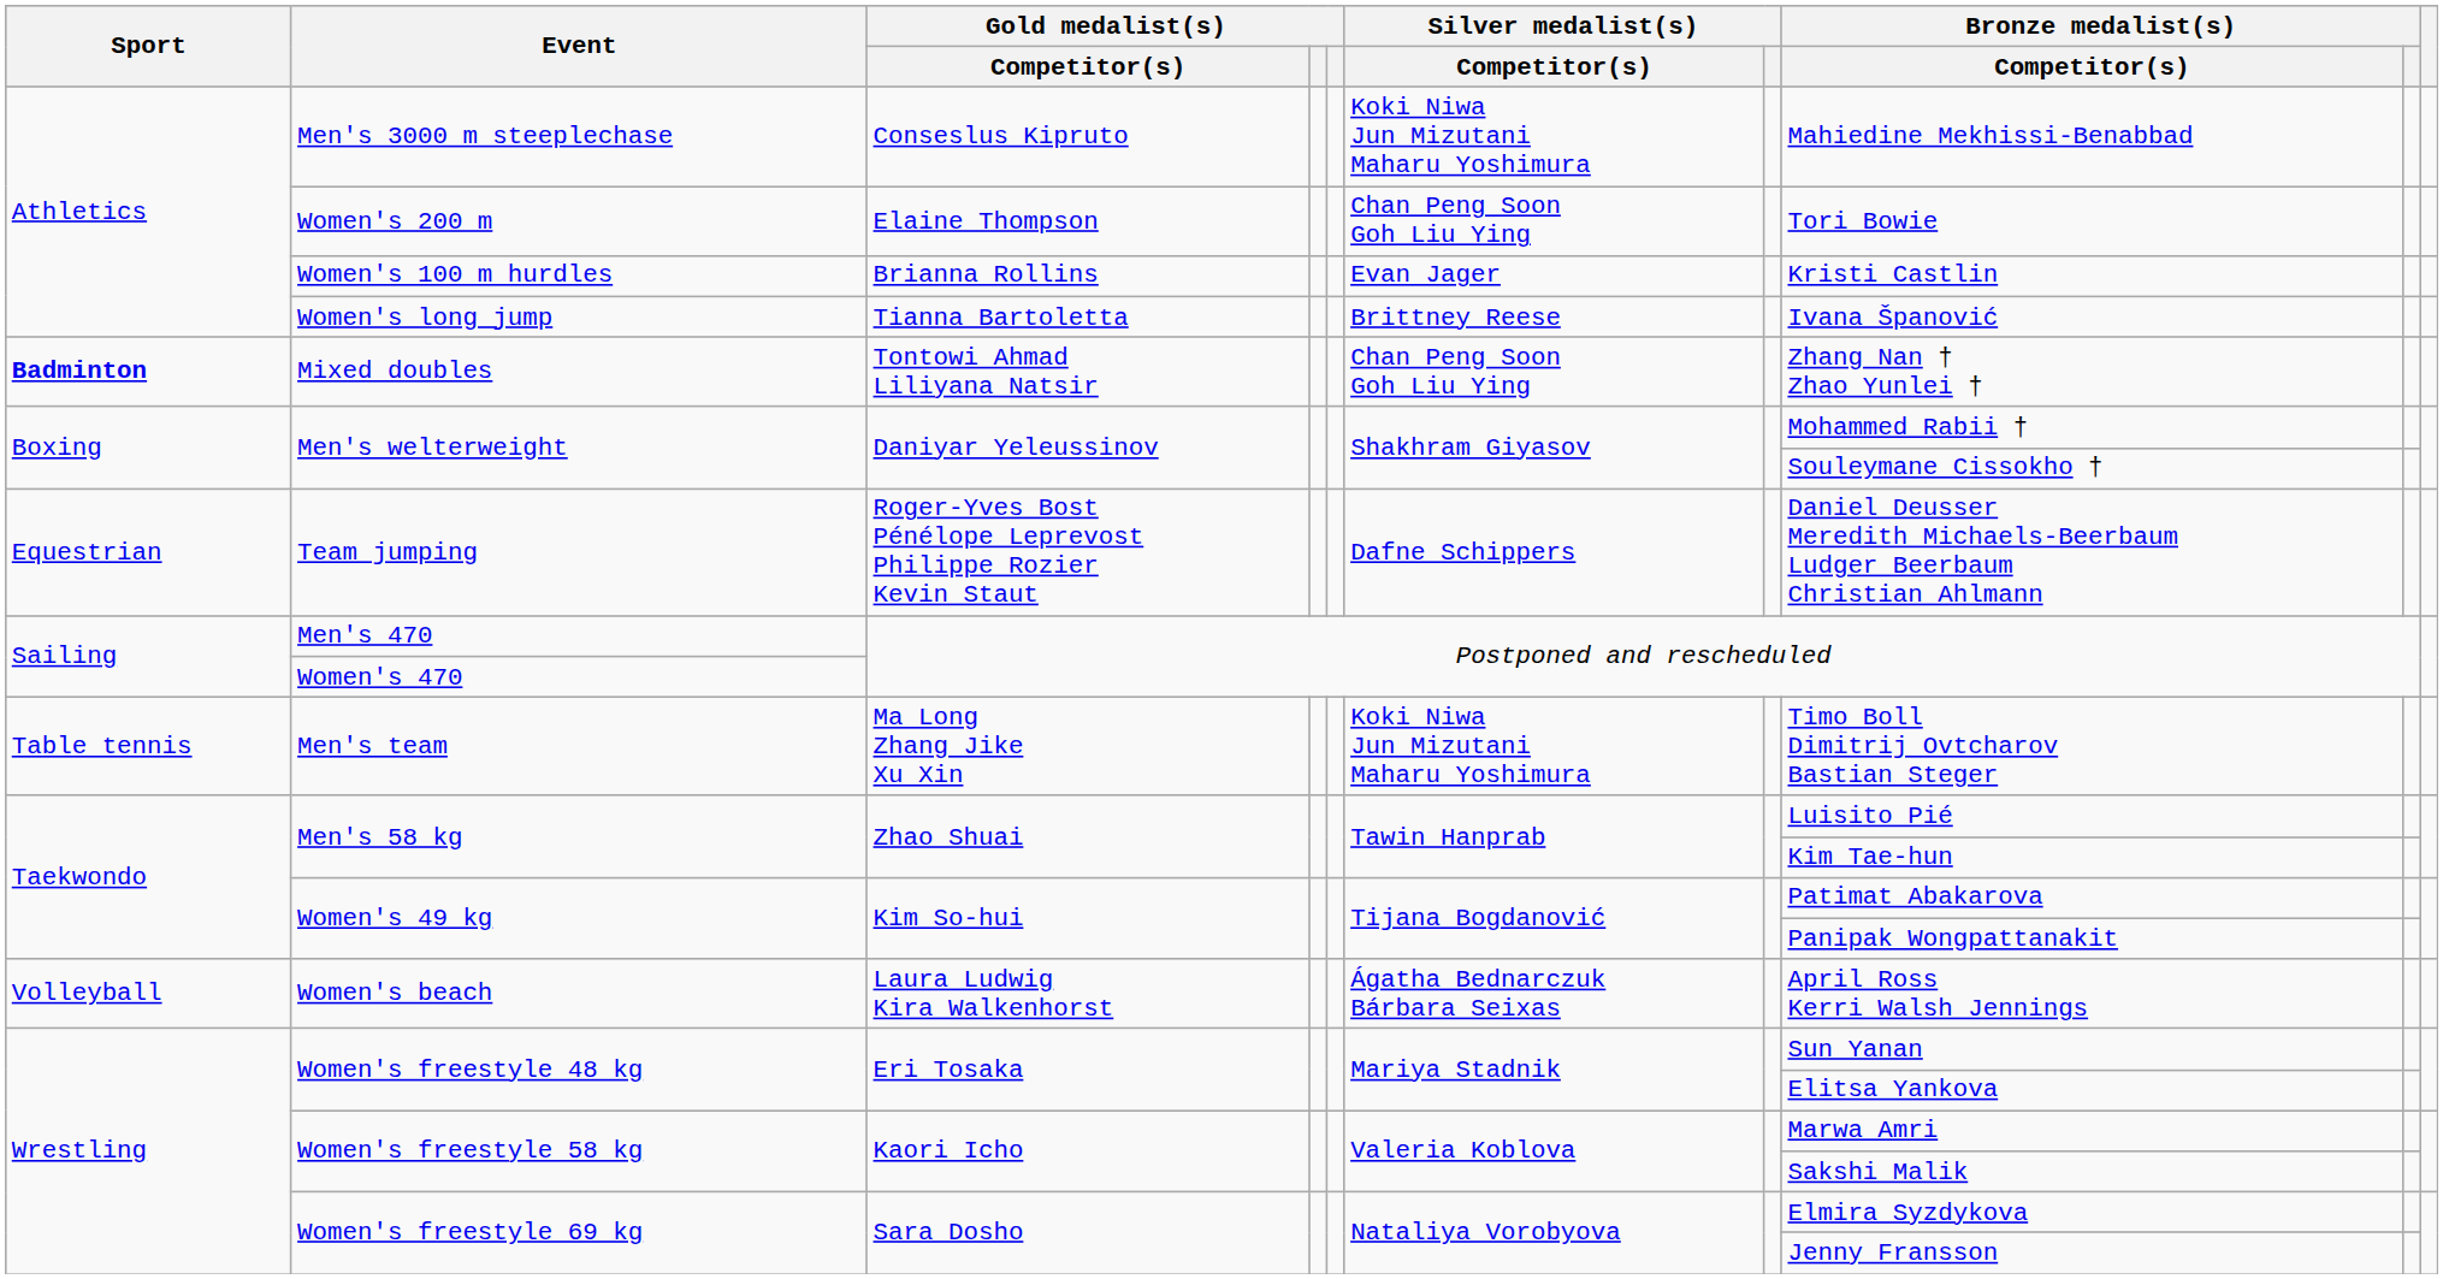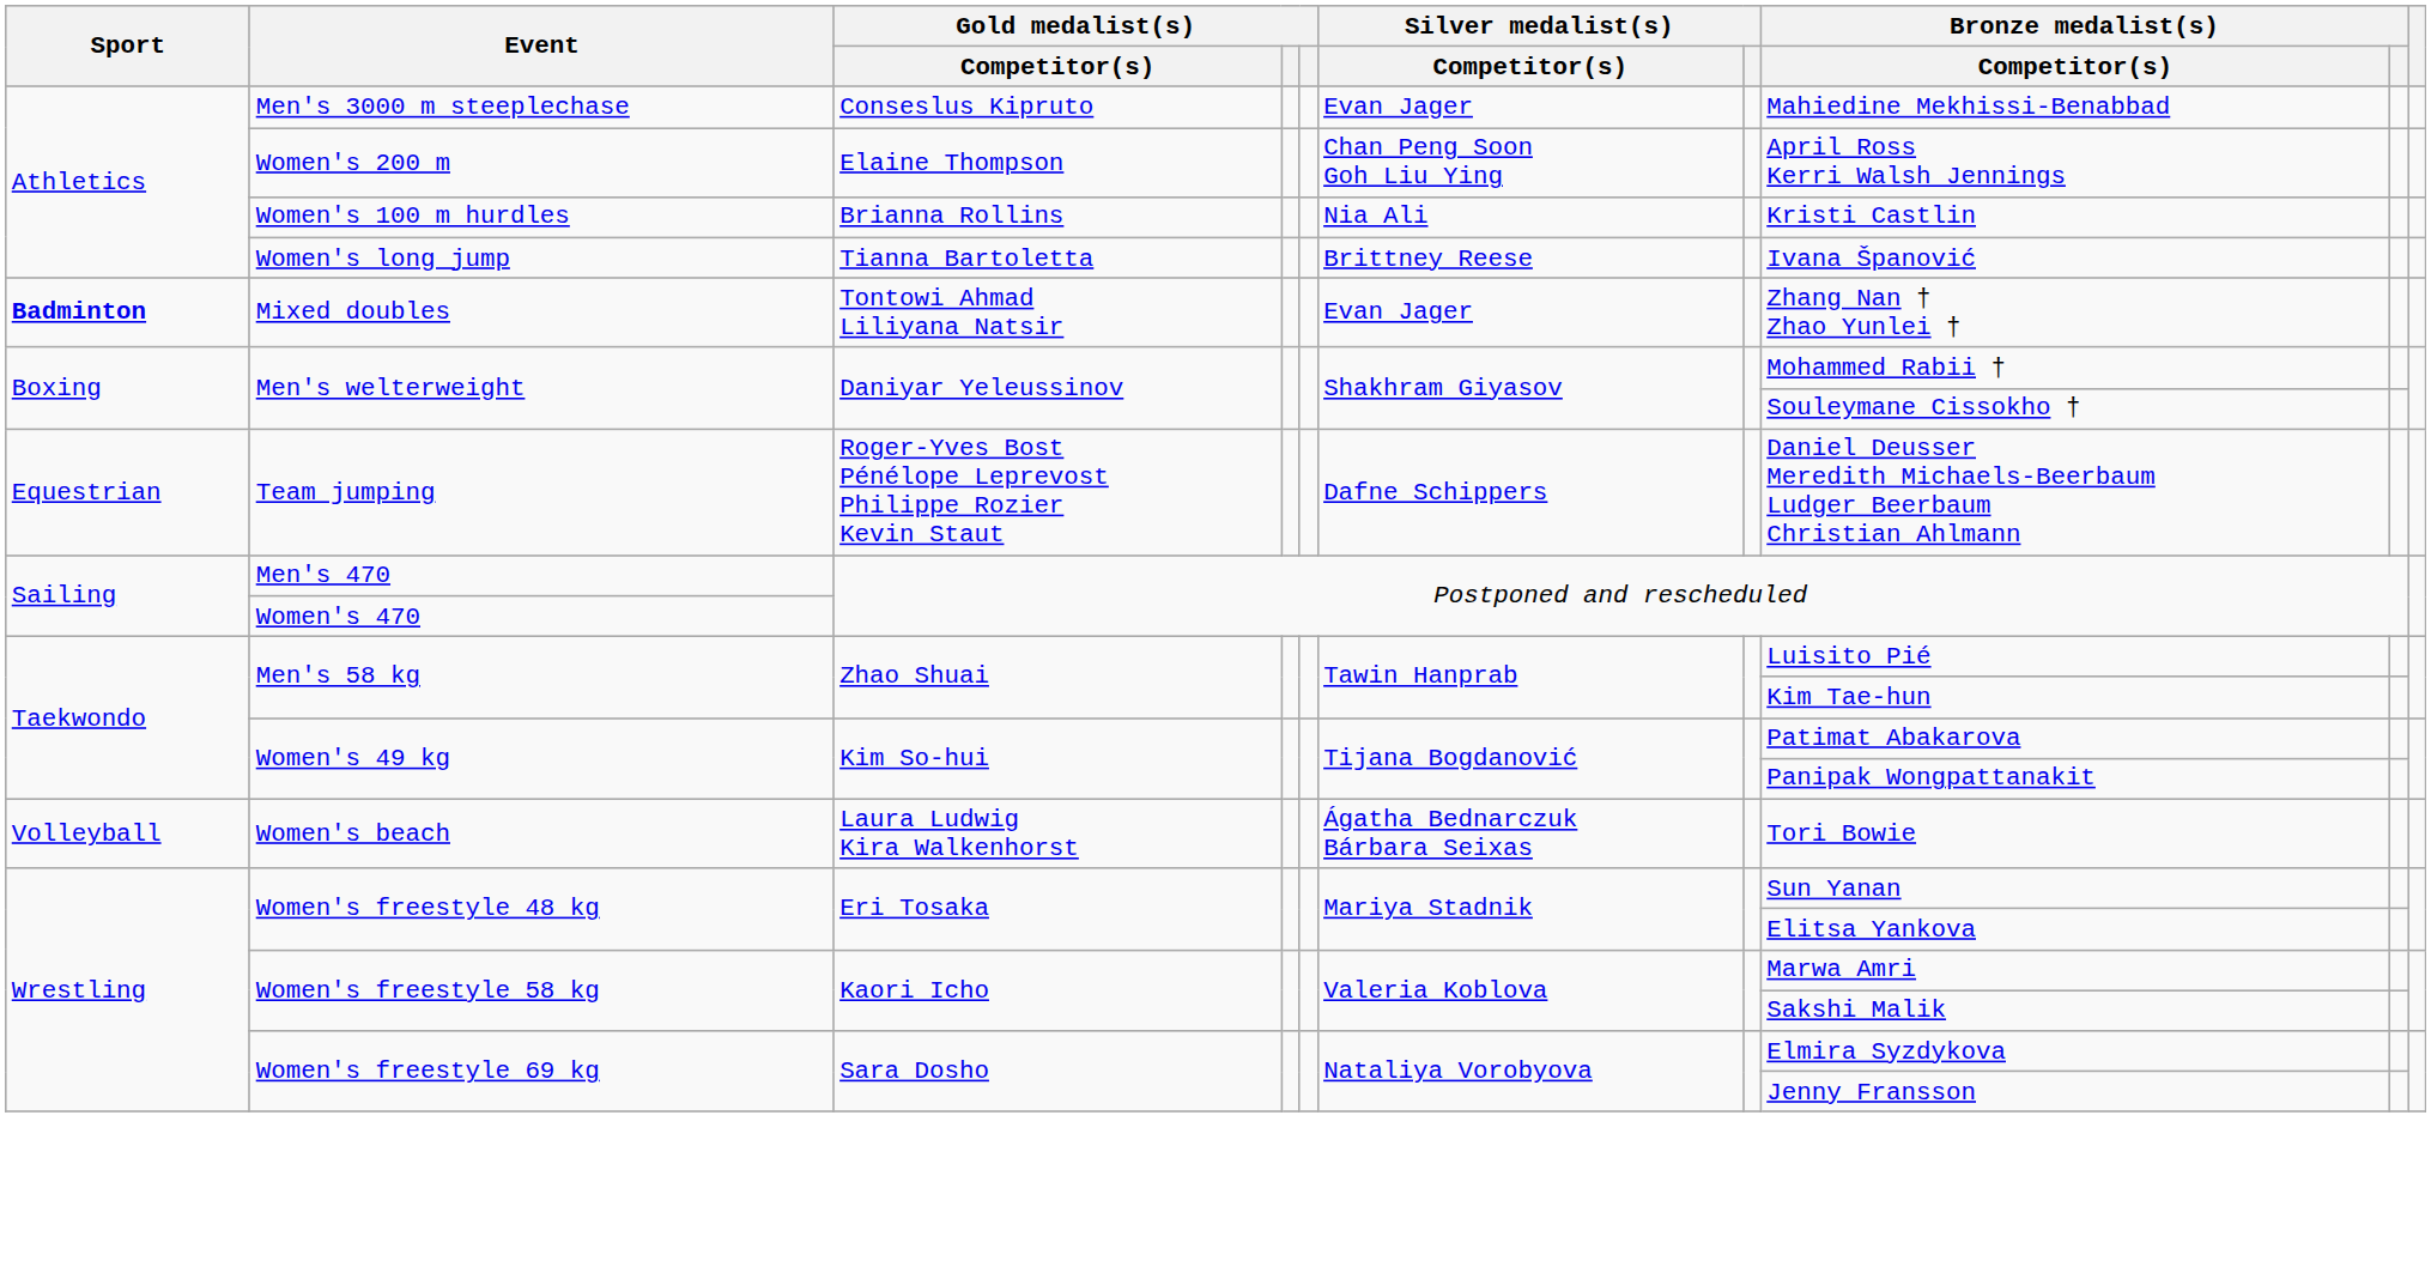 <table class="wikitable" style="width:100%;">
 <tr>
 <th rowspan="2">Sport</th>
 <th rowspan="2">Event</th>
 <th colspan="3">Gold medalist(s)</th>
 <th colspan="2">Silver medalist(s)</th>
 <th colspan="2">Bronze medalist(s)</th>
 <th rowspan="2"></th>
 </tr>
 <tr>
 <th>Competitor(s)</th>
 <th></th>
 <th></th>
 <th>Competitor(s)</th>
 <th></th>
 <th>Competitor(s)</th>
 <th></th>
 </tr>
 <tr>
 <td rowspan="4"><a href='#'>Athletics</a></td>
 <td><a href='#'>Men's 3000 m steeplechase</a></td>
 <td><a href='#'>Conseslus Kipruto</a></td>
 <td></td>
 <td></td>
-<td><a href='#'>Koki Niwa</a><br><a href='#'>Jun Mizutani</a><br><a href='#'>Maharu Yoshimura</a></td>
+<td><a href='#'>Evan Jager</a></td>
 <td></td>
 <td><a href='#'>Mahiedine Mekhissi-Benabbad</a></td>
 <td></td>
 <td></td>
 </tr>
 <tr>
 <td><a href='#'>Women's 200 m</a></td>
 <td><a href='#'>Elaine Thompson</a></td>
 <td></td>
 <td></td>
 <td><a href='#'>Chan Peng Soon</a><br><a href='#'>Goh Liu Ying</a></td>
 <td></td>
-<td><a href='#'>Tori Bowie</a></td>
+<td><a href='#'>April Ross</a><br><a href='#'>Kerri Walsh Jennings</a></td>
 <td></td>
 <td></td>
 </tr>
 <tr>
 <td><a href='#'>Women's 100 m hurdles</a></td>
 <td><a href='#'>Brianna Rollins</a></td>
 <td></td>
 <td></td>
-<td><a href='#'>Evan Jager</a></td>
+<td><a href='#'>Nia Ali</a></td>
 <td></td>
 <td><a href='#'>Kristi Castlin</a></td>
 <td></td>
 <td></td>
 </tr>
 <tr>
 <td><a href='#'>Women's long jump</a></td>
 <td><a href='#'>Tianna Bartoletta</a></td>
 <td></td>
 <td></td>
 <td><a href='#'>Brittney Reese</a></td>
 <td></td>
 <td><a href='#'>Ivana Španović</a></td>
 <td></td>
 <td></td>
 </tr>
 <tr>
 <td><strong><a href='#'>Badminton</a></strong></td>
 <td><a href='#'>Mixed doubles</a></td>
 <td><a href='#'>Tontowi Ahmad</a><br><a href='#'>Liliyana Natsir</a></td>
 <td></td>
 <td></td>
-<td><a href='#'>Chan Peng Soon</a><br><a href='#'>Goh Liu Ying</a></td>
+<td><a href='#'>Evan Jager</a></td>
 <td></td>
 <td><a href='#'>Zhang Nan</a> †<br><a href='#'>Zhao Yunlei</a> †</td>
 <td></td>
 <td></td>
 </tr>
 <tr>
 <td rowspan="2"><a href='#'>Boxing</a></td>
 <td rowspan="2"><a href='#'>Men's welterweight</a></td>
 <td rowspan="2"><a href='#'>Daniyar Yeleussinov</a></td>
 <td rowspan="2"></td>
 <td rowspan="2"></td>
 <td rowspan="2"><a href='#'>Shakhram Giyasov</a></td>
 <td rowspan="2"></td>
 <td><a href='#'>Mohammed Rabii</a> †</td>
 <td></td>
 <td rowspan="2"></td>
 </tr>
 <tr>
 <td><a href='#'>Souleymane Cissokho</a> †</td>
 <td></td>
 </tr>
 <tr>
 <td><a href='#'>Equestrian</a></td>
 <td><a href='#'>Team jumping</a></td>
 <td><a href='#'>Roger-Yves Bost</a><br><a href='#'>Pénélope Leprevost</a><br><a href='#'>Philippe Rozier</a><br><a href='#'>Kevin Staut</a></td>
 <td></td>
 <td></td>
 <td><a href='#'>Dafne Schippers</a></td>
 <td></td>
 <td><a href='#'>Daniel Deusser</a><br><a href='#'>Meredith Michaels-Beerbaum</a><br><a href='#'>Ludger Beerbaum</a><br><a href='#'>Christian Ahlmann</a></td>
 <td></td>
 <td></td>
 </tr>
 <tr>
 <td rowspan="2"><a href='#'>Sailing</a></td>
 <td><a href='#'>Men's 470</a></td>
 <td colspan="7" rowspan="2" style="text-align:center;"><em>Postponed and rescheduled</em></td>
 <td rowspan="2"></td>
 </tr>
 <tr>
 <td><a href='#'>Women's 470</a></td>
 </tr>
 <tr>
-<td><a href='#'>Table tennis</a></td>
-<td><a href='#'>Men's team</a></td>
-<td><a href='#'>Ma Long</a><br><a href='#'>Zhang Jike</a><br><a href='#'>Xu Xin</a></td>
-<td></td>
-<td></td>
-<td><a href='#'>Koki Niwa</a><br><a href='#'>Jun Mizutani</a><br><a href='#'>Maharu Yoshimura</a></td>
-<td></td>
-<td><a href='#'>Timo Boll</a><br><a href='#'>Dimitrij Ovtcharov</a><br><a href='#'>Bastian Steger</a></td>
-<td></td>
-<td></td>
-</tr>
-<tr>
 <td rowspan="4"><a href='#'>Taekwondo</a></td>
 <td rowspan="2"><a href='#'>Men's 58 kg</a></td>
 <td rowspan="2"><a href='#'>Zhao Shuai</a></td>
 <td rowspan="2"></td>
 <td rowspan="2"></td>
 <td rowspan="2"><a href='#'>Tawin Hanprab</a></td>
 <td rowspan="2"></td>
 <td><a href='#'>Luisito Pié</a></td>
 <td></td>
 <td rowspan="2"></td>
 </tr>
 <tr>
 <td><a href='#'>Kim Tae-hun</a></td>
 <td></td>
 </tr>
 <tr>
 <td rowspan="2"><a href='#'>Women's 49 kg</a></td>
 <td rowspan="2"><a href='#'>Kim So-hui</a></td>
 <td rowspan="2"></td>
 <td rowspan="2"></td>
 <td rowspan="2"><a href='#'>Tijana Bogdanović</a></td>
 <td rowspan="2"></td>
 <td><a href='#'>Patimat Abakarova</a></td>
 <td></td>
 <td rowspan="2"></td>
 </tr>
 <tr>
 <td><a href='#'>Panipak Wongpattanakit</a></td>
 <td></td>
 </tr>
 <tr>
 <td><a href='#'>Volleyball</a></td>
 <td><a href='#'>Women's beach</a></td>
 <td><a href='#'>Laura Ludwig</a><br><a href='#'>Kira Walkenhorst</a></td>
 <td></td>
 <td></td>
 <td><a href='#'>Ágatha Bednarczuk</a><br><a href='#'>Bárbara Seixas</a></td>
 <td></td>
-<td><a href='#'>April Ross</a><br><a href='#'>Kerri Walsh Jennings</a></td>
+<td><a href='#'>Tori Bowie</a></td>
 <td></td>
 <td></td>
 </tr>
 <tr>
 <td rowspan="6"><a href='#'>Wrestling</a></td>
 <td rowspan="2"><a href='#'>Women's freestyle 48 kg</a></td>
 <td rowspan="2"><a href='#'>Eri Tosaka</a></td>
 <td rowspan="2"></td>
 <td rowspan="2"></td>
 <td rowspan="2"><a href='#'>Mariya Stadnik</a></td>
 <td rowspan="2"></td>
 <td><a href='#'>Sun Yanan</a></td>
 <td></td>
 <td rowspan="2"></td>
 </tr>
 <tr>
 <td><a href='#'>Elitsa Yankova</a></td>
 <td></td>
 </tr>
 <tr>
 <td rowspan="2"><a href='#'>Women's freestyle 58 kg</a></td>
 <td rowspan="2"><a href='#'>Kaori Icho</a></td>
 <td rowspan="2"></td>
 <td rowspan="2"></td>
 <td rowspan="2"><a href='#'>Valeria Koblova</a></td>
 <td rowspan="2"></td>
 <td><a href='#'>Marwa Amri</a></td>
 <td></td>
 <td rowspan="2"></td>
 </tr>
 <tr>
 <td><a href='#'>Sakshi Malik</a></td>
 <td></td>
 </tr>
 <tr>
 <td rowspan="2"><a href='#'>Women's freestyle 69 kg</a></td>
 <td rowspan="2"><a href='#'>Sara Dosho</a></td>
 <td rowspan="2"></td>
 <td rowspan="2"></td>
 <td rowspan="2"><a href='#'>Nataliya Vorobyova</a></td>
 <td rowspan="2"></td>
 <td><a href='#'>Elmira Syzdykova</a></td>
 <td></td>
 <td rowspan="2"></td>
 </tr>
 <tr>
 <td><a href='#'>Jenny Fransson</a></td>
 <td></td>
 </tr>
 </table>
